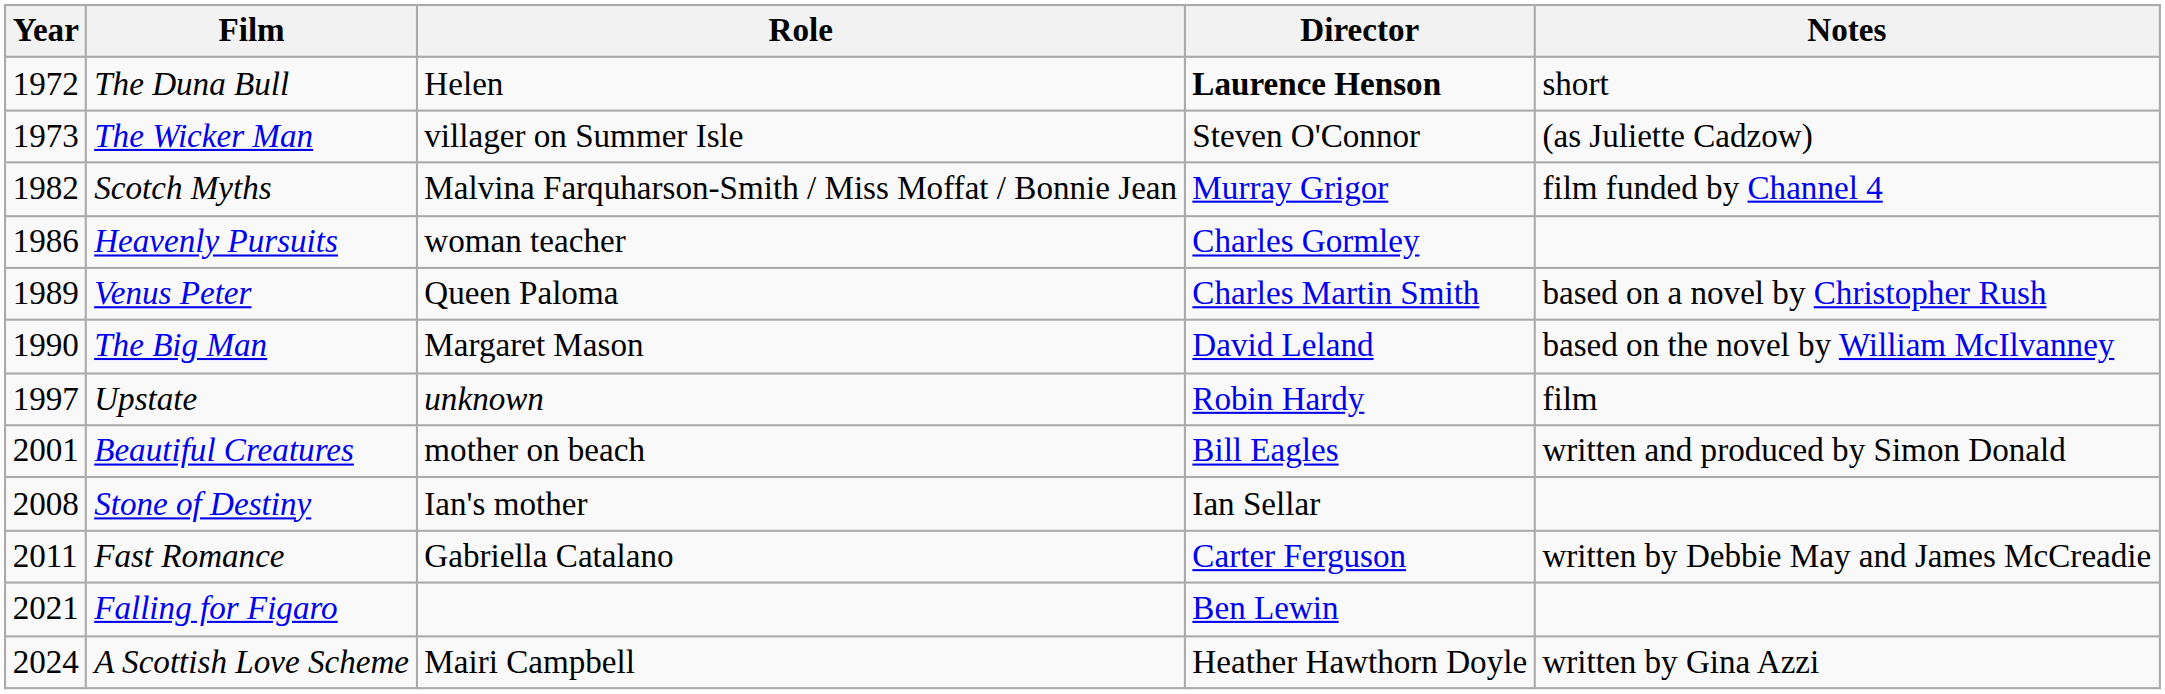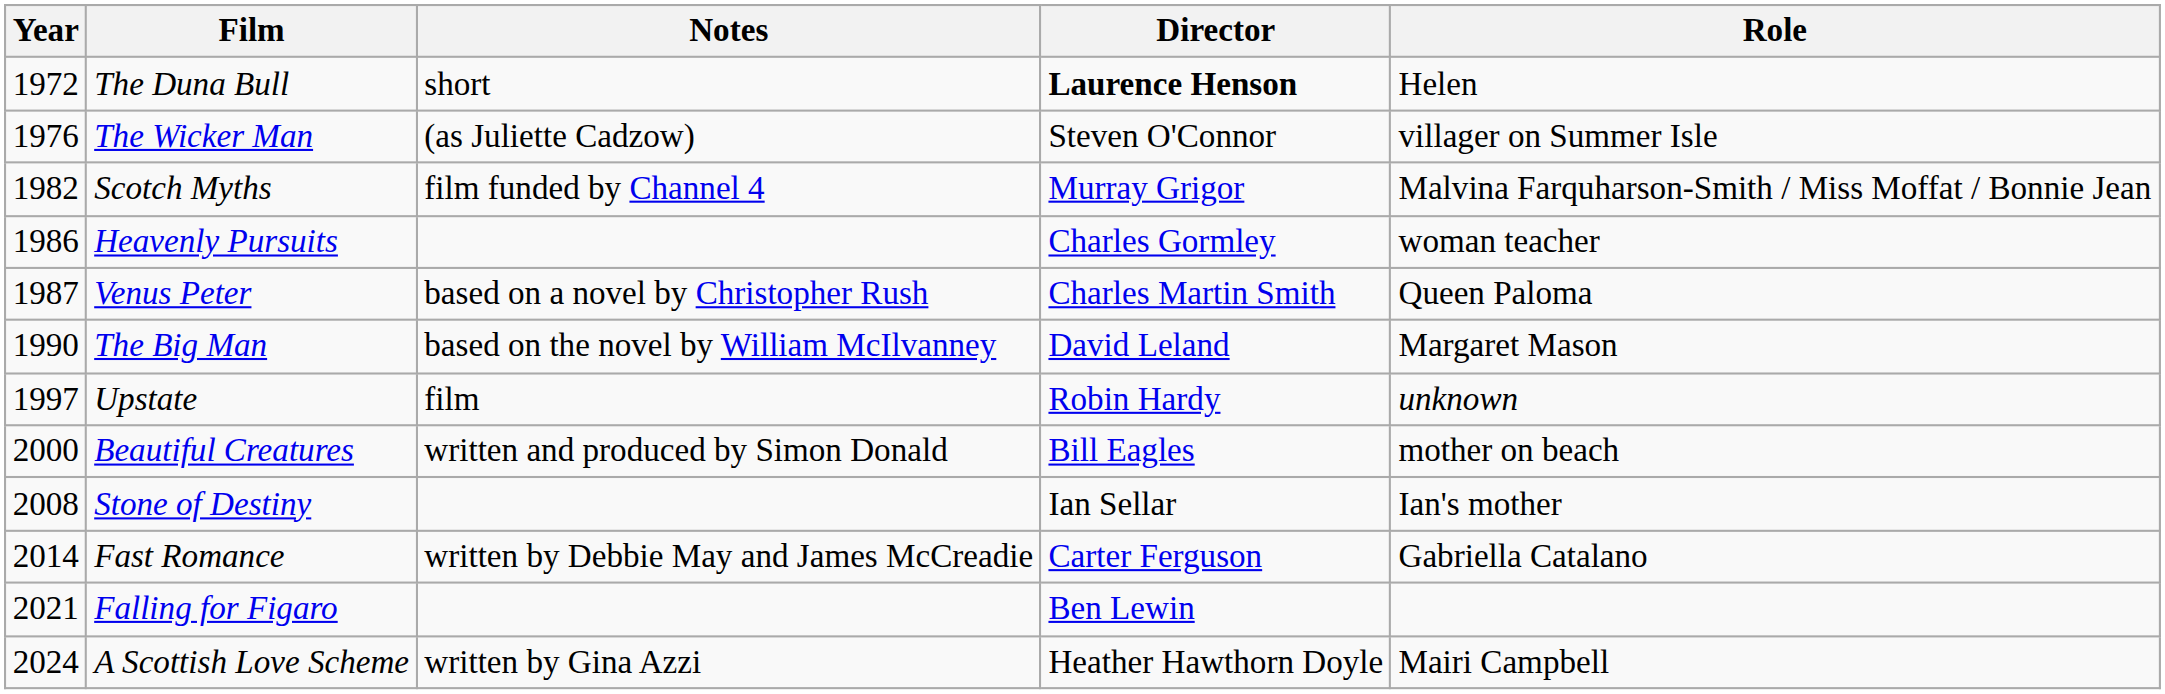 <table class="wikitable">
 <tr>
 <th>Year</th>
 <th>Film</th>
+<th>Notes</th>
+<th>Director</th>
 <th>Role</th>
-<th>Director</th>
-<th>Notes</th>
 </tr>
 <tr>
 <td>1972</td>
 <td><em>The Duna Bull</em></td>
+<td>short</td>
+<td><strong>Laurence Henson</strong></td>
 <td>Helen</td>
-<td><strong>Laurence Henson</strong></td>
-<td>short</td>
 </tr>
 <tr>
-<td>1973</td>
+<td>1976</td>
 <td><em><a href='#'>The Wicker Man</a></em></td>
+<td>(as Juliette Cadzow)</td>
+<td>Steven O'Connor</td>
 <td>villager on Summer Isle</td>
-<td>Steven O'Connor</td>
-<td>(as Juliette Cadzow)</td>
 </tr>
 <tr>
 <td>1982</td>
 <td><em>Scotch Myths</em></td>
+<td>film funded by <a href='#'>Channel 4</a></td>
+<td><a href='#'>Murray Grigor</a></td>
 <td>Malvina Farquharson-Smith / Miss Moffat / Bonnie Jean</td>
-<td><a href='#'>Murray Grigor</a></td>
-<td>film funded by <a href='#'>Channel 4</a></td>
 </tr>
 <tr>
 <td>1986</td>
 <td><em><a href='#'>Heavenly Pursuits</a></em></td>
+<td></td>
+<td><a href='#'>Charles Gormley</a></td>
 <td>woman teacher</td>
-<td><a href='#'>Charles Gormley</a></td>
-<td></td>
 </tr>
 <tr>
-<td>1989</td>
+<td>1987</td>
 <td><em><a href='#'>Venus Peter</a></em></td>
+<td>based on a novel by <a href='#'>Christopher Rush</a></td>
+<td><a href='#'>Charles Martin Smith</a></td>
 <td>Queen Paloma</td>
-<td><a href='#'>Charles Martin Smith</a></td>
-<td>based on a novel by <a href='#'>Christopher Rush</a></td>
 </tr>
 <tr>
 <td>1990</td>
 <td><em><a href='#'>The Big Man</a></em></td>
+<td>based on the novel by <a href='#'>William McIlvanney</a></td>
+<td><a href='#'>David Leland</a></td>
 <td>Margaret Mason</td>
-<td><a href='#'>David Leland</a></td>
-<td>based on the novel by <a href='#'>William McIlvanney</a></td>
 </tr>
 <tr>
 <td>1997</td>
 <td><em>Upstate</em></td>
+<td>film</td>
+<td><a href='#'>Robin Hardy</a></td>
 <td><em>unknown</em></td>
-<td><a href='#'>Robin Hardy</a></td>
-<td>film</td>
 </tr>
 <tr>
-<td>2001</td>
+<td>2000</td>
 <td><em><a href='#'>Beautiful Creatures</a></em></td>
+<td>written and produced by Simon Donald</td>
+<td><a href='#'>Bill Eagles</a></td>
 <td>mother on beach</td>
-<td><a href='#'>Bill Eagles</a></td>
-<td>written and produced by Simon Donald</td>
 </tr>
 <tr>
 <td>2008</td>
 <td><em><a href='#'>Stone of Destiny</a></em></td>
+<td></td>
+<td>Ian Sellar</td>
 <td>Ian's mother</td>
-<td>Ian Sellar</td>
-<td></td>
 </tr>
 <tr>
-<td>2011</td>
+<td>2014</td>
 <td><em>Fast Romance</em></td>
+<td>written by Debbie May and James McCreadie</td>
+<td><a href='#'>Carter Ferguson</a></td>
 <td>Gabriella Catalano</td>
-<td><a href='#'>Carter Ferguson</a></td>
-<td>written by Debbie May and James McCreadie</td>
 </tr>
 <tr>
 <td>2021</td>
 <td><em><a href='#'>Falling for Figaro</a></em></td>
 <td></td>
 <td><a href='#'>Ben Lewin</a></td>
 <td></td>
 </tr>
 <tr>
 <td>2024</td>
 <td><em>A Scottish Love Scheme</em></td>
+<td>written by Gina Azzi</td>
+<td>Heather Hawthorn Doyle</td>
 <td>Mairi Campbell</td>
-<td>Heather Hawthorn Doyle</td>
-<td>written by Gina Azzi</td>
 </tr>
 </table>
